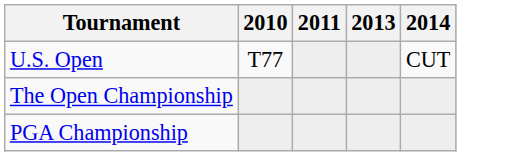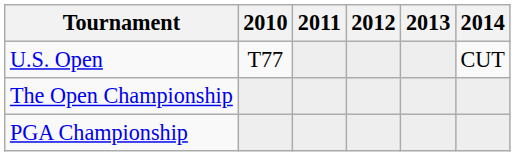 <table class="wikitable" style="font-size:95%;text-align:center;">
 <tr>
 <th>Tournament</th>
 <th>2010</th>
 <th>2011</th>
+<th>2012</th>
 <th>2013</th>
 <th>2014</th>
 </tr>
 <tr>
 <td align=left><a href='#'>U.S. Open</a></td>
 <td>T77</td>
 <td style="background:#eeeeee;"></td>
 <td style="background:#eeeeee;"></td>
+<td style="background:#eeeeee;"></td>
 <td>CUT</td>
 </tr>
 <tr>
 <td align=left><a href='#'>The Open Championship</a></td>
+<td style="background:#eeeeee;"></td>
 <td style="background:#eeeeee;"></td>
 <td style="background:#eeeeee;"></td>
 <td style="background:#eeeeee;"></td>
 <td style="background:#eeeeee;"></td>
 </tr>
 <tr>
 <td align=left><a href='#'>PGA Championship</a></td>
 <td style="background:#eeeeee;"></td>
 <td style="background:#eeeeee;"></td>
 <td style="background:#eeeeee;"></td>
 <td style="background:#eeeeee;"></td>
+<td style="background:#eeeeee;"></td>
 </tr>
 </table>
